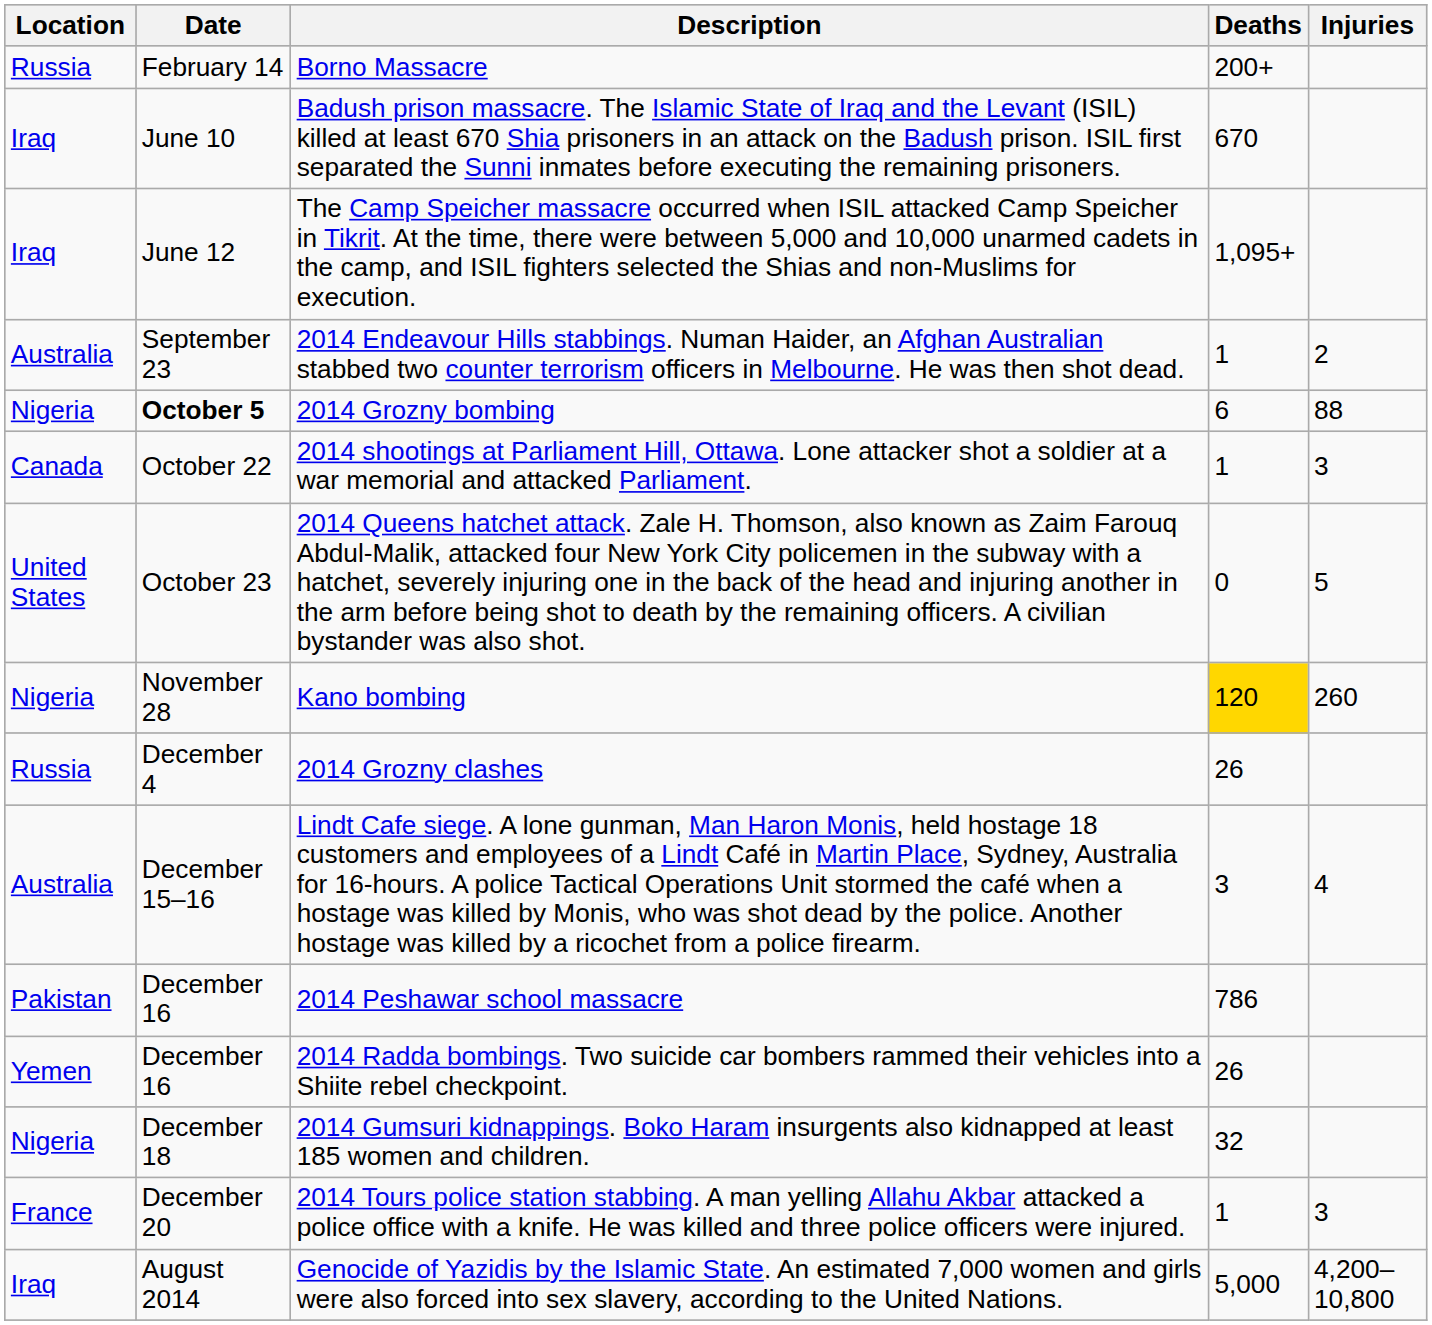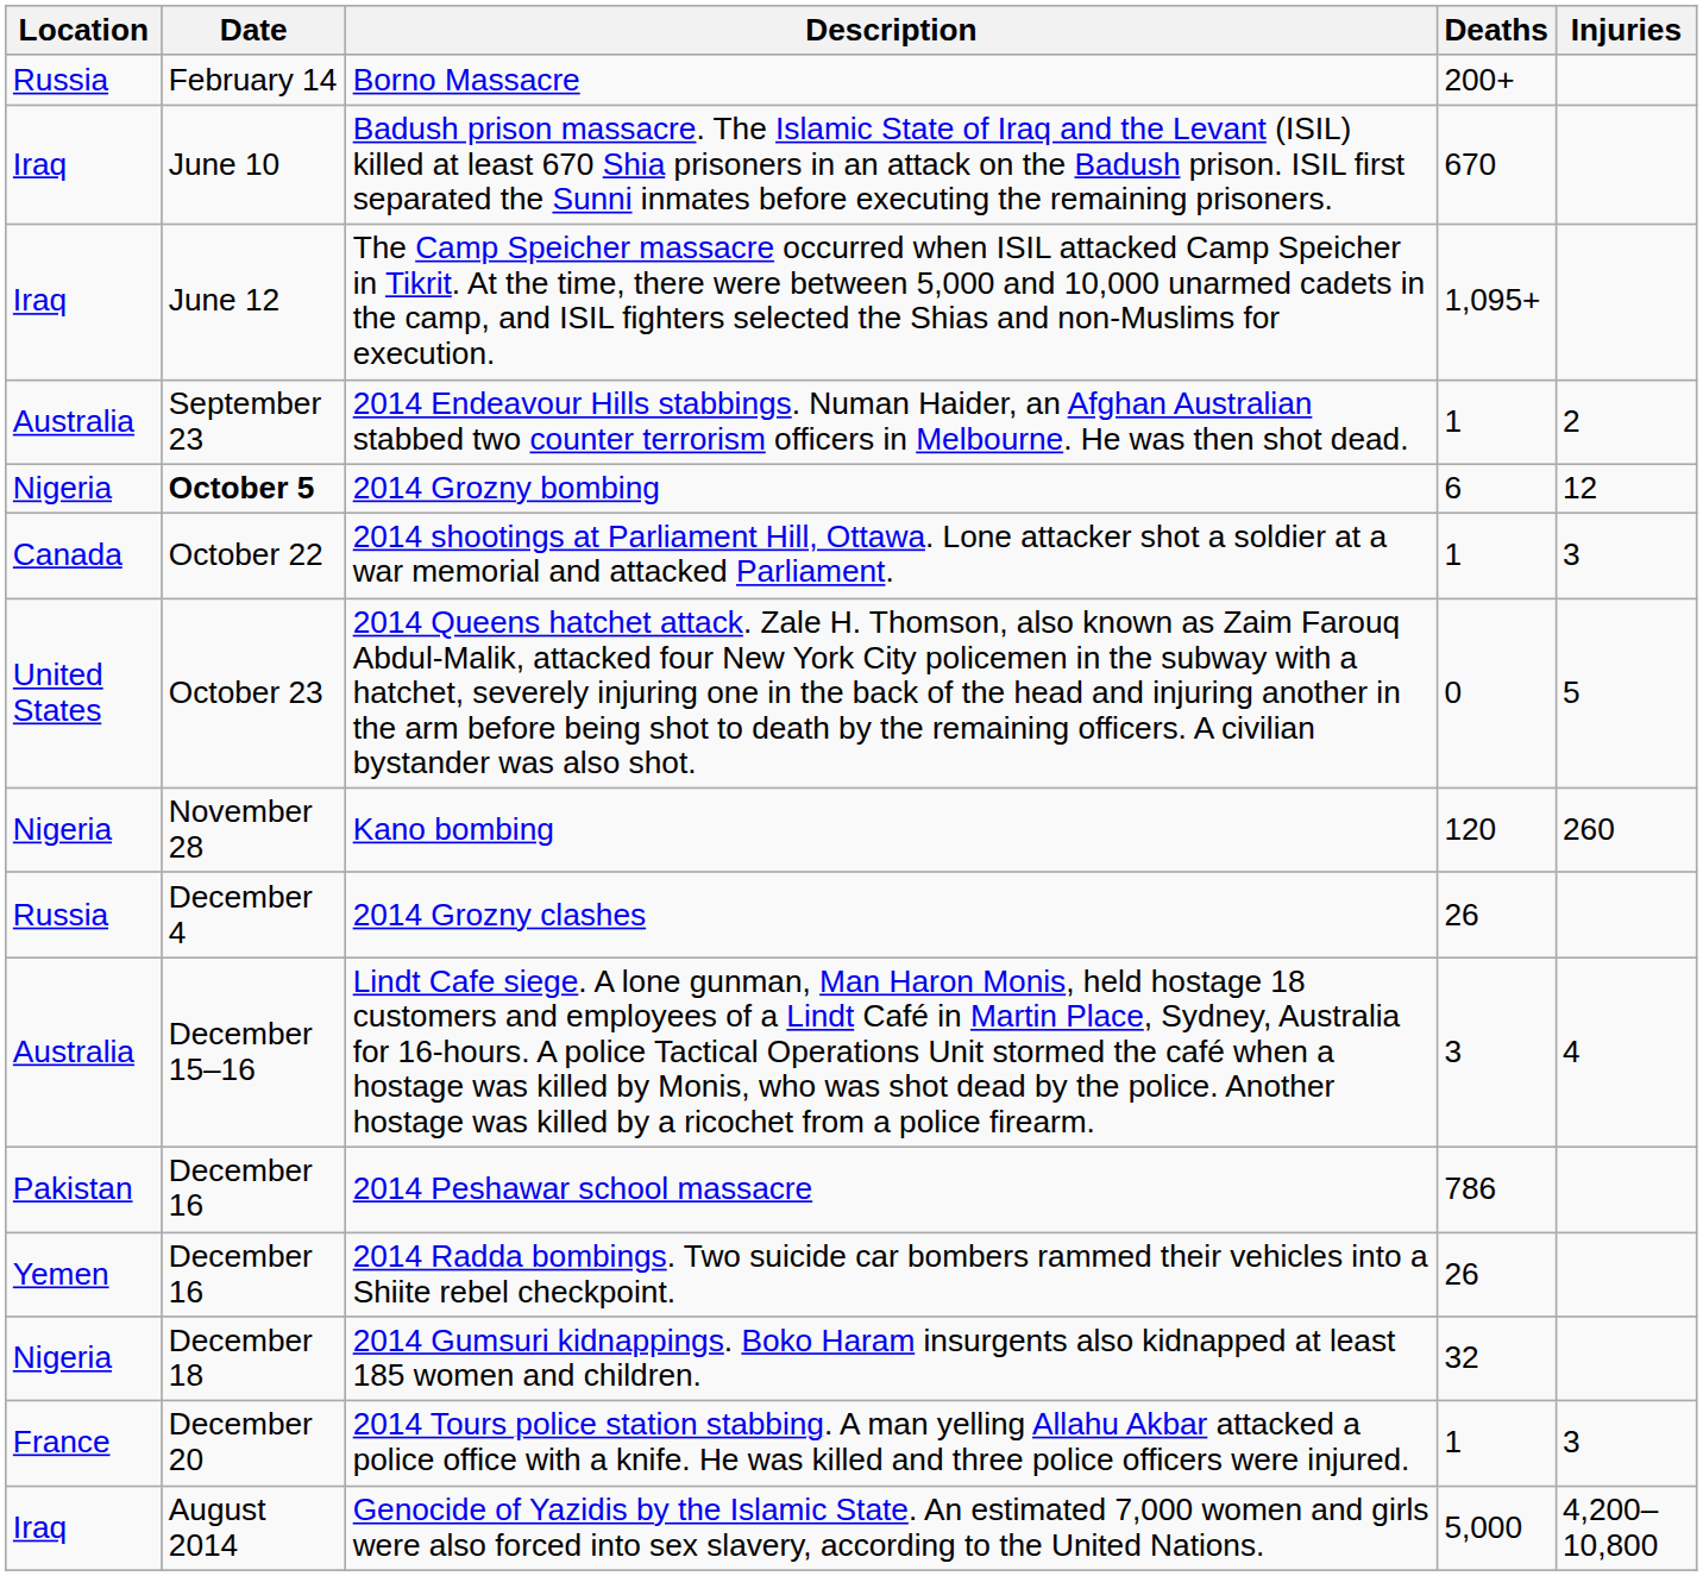 <table class="wikitable sortable">
 <tr>
 <th scope="col">Location</th>
 <th scope="col" data-sort-type="date">Date</th>
 <th scope="col" class="unsortable">Description</th>
 <th scope="col" data-sort-type="number">Deaths</th>
 <th scope="col" data-sort-type="number">Injuries</th>
 </tr>
 <tr>
 <td><a href='#'>Russia</a></td>
 <td>February 14</td>
 <td><a href='#'>Borno Massacre</a></td>
 <td>200+</td>
 <td></td>
 </tr>
 <tr>
 <td><a href='#'>Iraq</a></td>
 <td>June 10</td>
 <td><a href='#'>Badush prison massacre</a>. The <a href='#'>Islamic State of Iraq and the Levant</a> (ISIL) killed at least 670 <a href='#'>Shia</a> prisoners in an attack on the <a href='#'>Badush</a> prison. ISIL first separated the <a href='#'>Sunni</a> inmates before executing the remaining prisoners.</td>
 <td>670</td>
 <td></td>
 </tr>
 <tr>
 <td><a href='#'>Iraq</a></td>
 <td>June 12</td>
 <td>The <a href='#'>Camp Speicher massacre</a> occurred when ISIL attacked Camp Speicher in <a href='#'>Tikrit</a>. At the time, there were between 5,000 and 10,000 unarmed cadets in the camp, and ISIL fighters selected the Shias and non-Muslims for execution.</td>
 <td>1,095+</td>
 <td></td>
 </tr>
 <tr>
 <td><a href='#'>Australia</a></td>
 <td>September 23</td>
 <td><a href='#'>2014 Endeavour Hills stabbings</a>. Numan Haider, an <a href='#'>Afghan Australian</a> stabbed two <a href='#'>counter terrorism</a> officers in <a href='#'>Melbourne</a>. He was then shot dead.</td>
 <td>1</td>
 <td>2</td>
 </tr>
 <tr>
 <td><a href='#'>Nigeria</a></td>
 <td><strong>October 5</strong></td>
 <td><a href='#'>2014 Grozny bombing</a></td>
 <td>6</td>
-<td>88</td>
+<td>12</td>
 </tr>
 <tr>
 <td><a href='#'>Canada</a></td>
 <td>October 22</td>
 <td><a href='#'>2014 shootings at Parliament Hill, Ottawa</a>. Lone attacker shot a soldier at a war memorial and attacked <a href='#'>Parliament</a>.</td>
 <td>1</td>
 <td>3</td>
 </tr>
 <tr>
 <td><a href='#'>United States</a></td>
 <td>October 23</td>
 <td><a href='#'>2014 Queens hatchet attack</a>. Zale H. Thomson, also known as Zaim Farouq Abdul-Malik, attacked four New York City policemen in the subway with a hatchet, severely injuring one in the back of the head and injuring another in the arm before being shot to death by the remaining officers. A civilian bystander was also shot.</td>
 <td>0</td>
 <td>5</td>
 </tr>
 <tr>
 <td><a href='#'>Nigeria</a></td>
 <td>November 28</td>
 <td><a href='#'>Kano bombing</a></td>
-<td style="background: gold;">120</td>
+<td>120</td>
 <td>260</td>
 </tr>
 <tr>
 <td><a href='#'>Russia</a></td>
 <td>December 4</td>
 <td><a href='#'>2014 Grozny clashes</a></td>
 <td>26</td>
 <td></td>
 </tr>
 <tr>
 <td><a href='#'>Australia</a></td>
 <td>December 15–16</td>
 <td><a href='#'>Lindt Cafe siege</a>. A lone gunman, <a href='#'>Man Haron Monis</a>, held hostage 18 customers and employees of a <a href='#'>Lindt</a> Café in <a href='#'>Martin Place</a>, Sydney, Australia for 16-hours. A police Tactical Operations Unit stormed the café when a hostage was killed by Monis, who was shot dead by the police. Another hostage was killed by a ricochet from a police firearm.</td>
 <td>3</td>
 <td>4</td>
 </tr>
 <tr>
 <td><a href='#'>Pakistan</a></td>
 <td>December 16</td>
 <td><a href='#'>2014 Peshawar school massacre</a></td>
 <td>786</td>
 <td></td>
 </tr>
 <tr>
 <td><a href='#'>Yemen</a></td>
 <td>December 16</td>
 <td><a href='#'>2014 Radda bombings</a>. Two suicide car bombers rammed their vehicles into a Shiite rebel checkpoint.</td>
 <td>26</td>
 <td></td>
 </tr>
 <tr>
 <td><a href='#'>Nigeria</a></td>
 <td>December 18</td>
 <td><a href='#'>2014 Gumsuri kidnappings</a>. <a href='#'>Boko Haram</a> insurgents also kidnapped at least 185 women and children.</td>
 <td>32</td>
 <td></td>
 </tr>
 <tr>
 <td><a href='#'>France</a></td>
 <td>December 20</td>
 <td><a href='#'>2014 Tours police station stabbing</a>. A man yelling <a href='#'>Allahu Akbar</a> attacked a police office with a knife. He was killed and three police officers were injured.</td>
 <td>1</td>
 <td>3</td>
 </tr>
 <tr>
 <td><a href='#'>Iraq</a></td>
 <td>August 2014</td>
 <td><a href='#'>Genocide of Yazidis by the Islamic State</a>. An estimated 7,000 women and girls were also forced into sex slavery, according to the United Nations.</td>
 <td>5,000</td>
 <td>4,200–10,800</td>
 </tr>
 </table>
